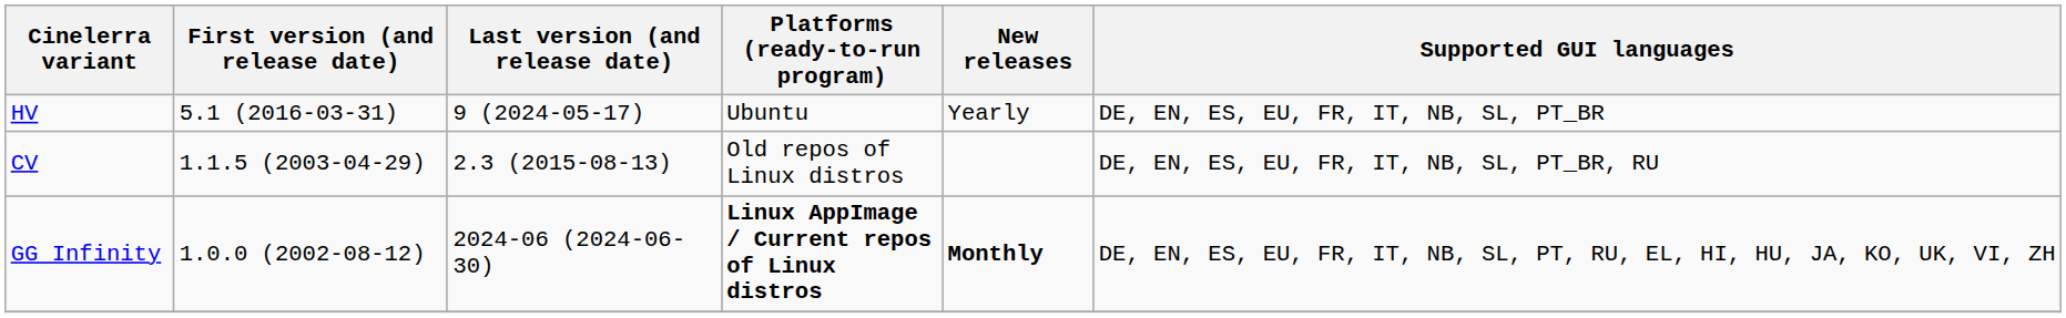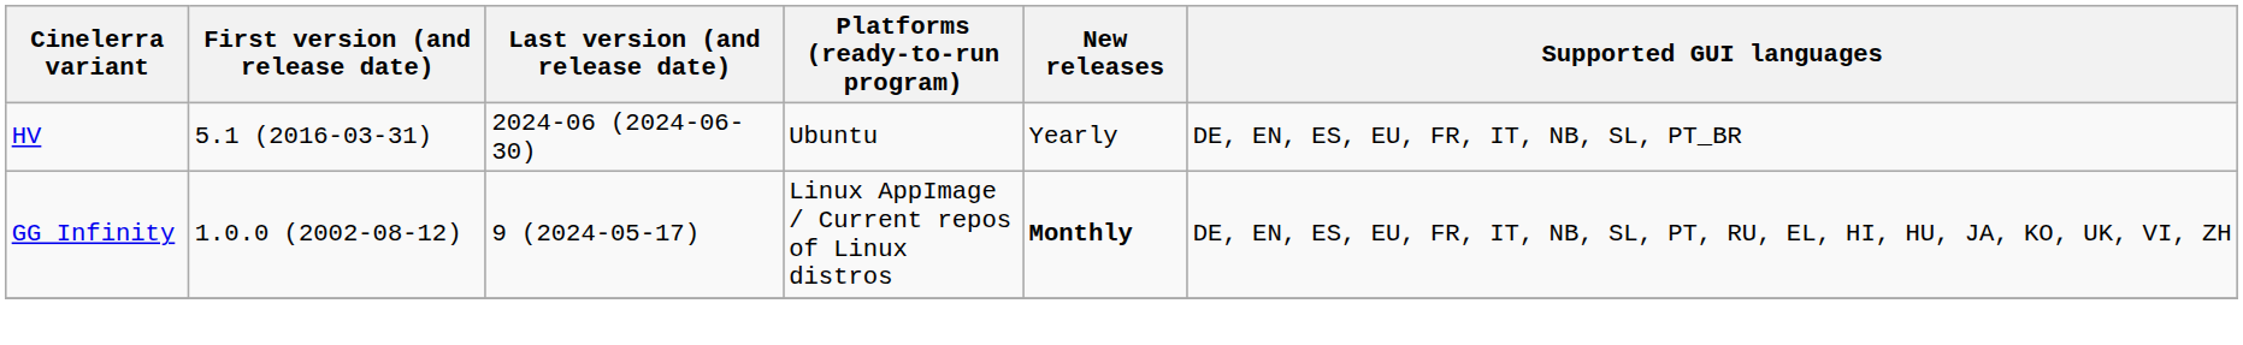 <table class="wikitable">
 <tr>
 <th width=90>Cinelerra variant</th>
 <th width=150>First version (and release date)</th>
 <th width=150>Last version (and release date)</th>
 <th width=120>Platforms (ready-to-run program)</th>
 <th width=80>New releases</th>
 <th>Supported GUI languages</th>
 </tr>
 <tr>
 <td><a href='#'>HV</a></td>
 <td>5.1 (2016-03-31)</td>
-<td>9 (2024-05-17)</td>
+<td>2024-06 (2024-06-30)</td>
 <td Ubuntu>Ubuntu</td>
 <td>Yearly</td>
 <td>DE, EN, ES, EU, FR, IT, NB, SL, PT_BR</td>
 </tr>
 <tr>
-<td><a href='#'>CV</a></td>
-<td>1.1.5 (2003-04-29)</td>
-<td>2.3 (2015-08-13)</td>
-<td>Old repos of Linux distros</td>
-<td></td>
-<td>DE, EN, ES, EU, FR, IT, NB, SL, PT_BR, RU</td>
-</tr>
-<tr>
 <td><a href='#'>GG Infinity</a></td>
 <td>1.0.0 (2002-08-12)</td>
-<td>2024-06 (2024-06-30)</td>
-<td><strong>Linux AppImage / Current repos of Linux distros</strong></td>
+<td>9 (2024-05-17)</td>
+<td>Linux AppImage / Current repos of Linux distros</td>
 <td><strong>Monthly</strong></td>
 <td>DE, EN, ES, EU, FR, IT, NB, SL, PT, RU, EL, HI, HU, JA, KO, UK, VI, ZH</td>
 </tr>
 <tr>
 </tr>
 </table>
